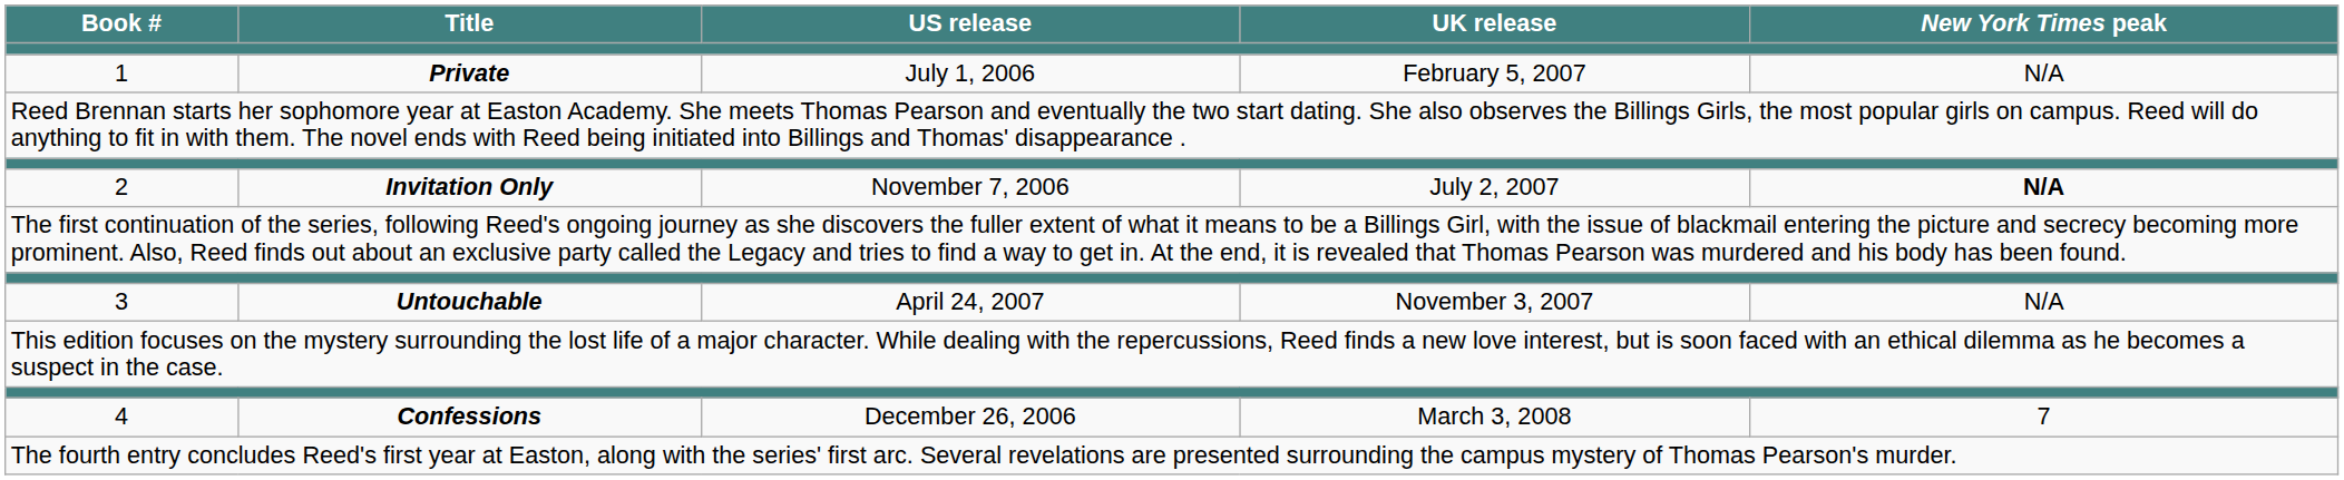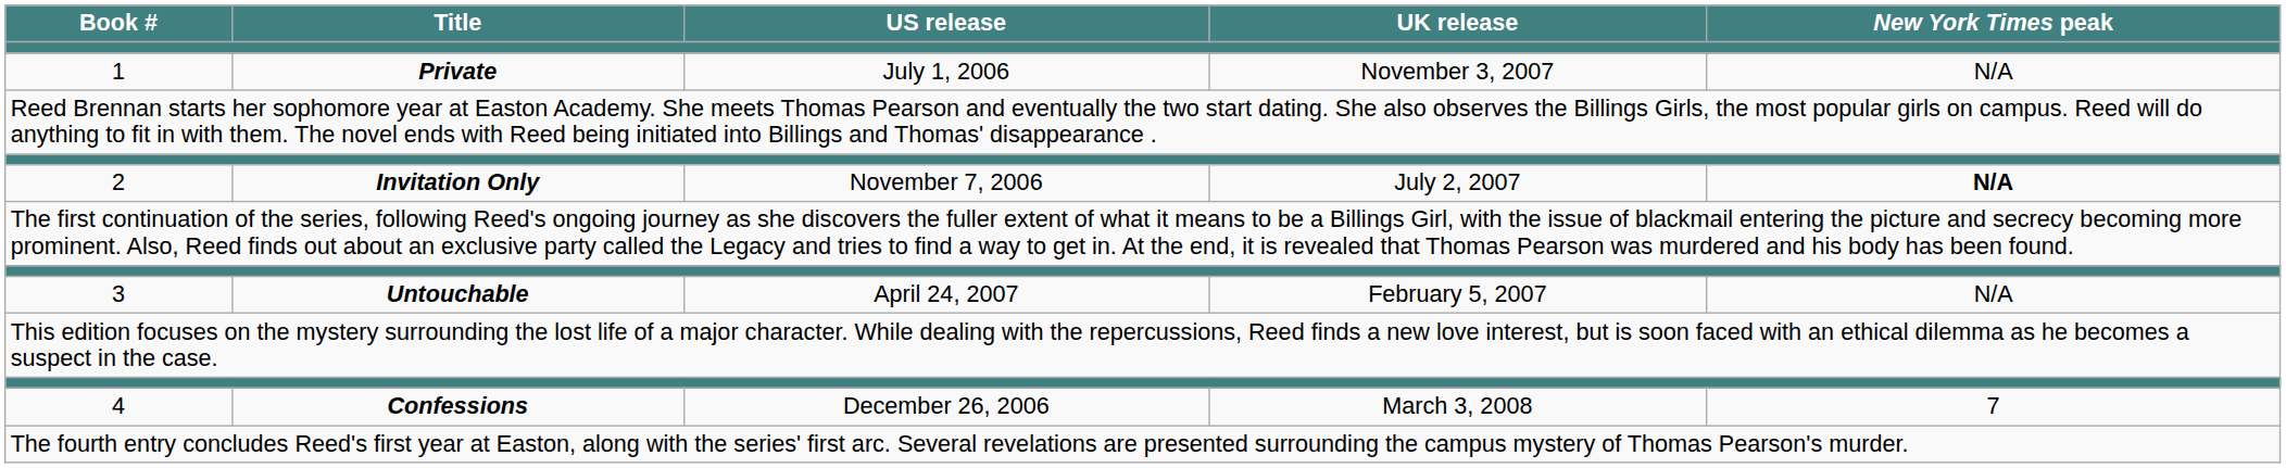 <table class="wikitable" style="width:98%; background-color:#FFFFF">
 <tr style="color:white">
 <th style="background-color: #408080;">Book #</th>
 <th style="background-color: #408080;">Title</th>
 <th style="background-color: #408080;">US release</th>
 <th style="background-color: #408080;">UK release</th>
 <th style="background-color: #408080;"><em>New York Times</em> peak</th>
 </tr>
 <tr>
 <td colspan="6" bgcolor="#408080"></td>
 </tr>
 <tr>
 <td align="center">1</td>
 <td align="center"><strong><em>Private</em></strong></td>
 <td align="center">July 1, 2006</td>
-<td align="center">February 5, 2007</td>
+<td align="center">November 3, 2007</td>
 <td align="center">N/A</td>
 </tr>
 <tr>
 <td colspan="6">Reed Brennan starts her sophomore year at Easton Academy. She meets Thomas Pearson and eventually the two start dating. She also observes the Billings Girls, the most popular girls on campus. Reed will do anything to fit in with them. The novel ends with Reed being initiated into Billings and Thomas' disappearance .</td>
 </tr>
 <tr>
 <td colspan="6" bgcolor="#408080"></td>
 </tr>
 <tr>
 <td align="center">2</td>
 <td align="center"><strong><em>Invitation Only</em></strong></td>
 <td align="center">November 7, 2006</td>
 <td align="center">July 2, 2007</td>
 <td align="center"><strong>N/A</strong></td>
 </tr>
 <tr>
 <td colspan="6">The first continuation of the series, following Reed's ongoing journey as she discovers the fuller extent of what it means to be a Billings Girl, with the issue of blackmail entering the picture and secrecy becoming more prominent. Also, Reed finds out about an exclusive party called the Legacy and tries to find a way to get in. At the end, it is revealed that Thomas Pearson was murdered and his body has been found.</td>
 </tr>
 <tr>
 <td colspan="6" bgcolor="#408080"></td>
 </tr>
 <tr>
 <td align="center">3</td>
 <td align="center"><strong><em>Untouchable</em></strong></td>
 <td align="center">April 24, 2007</td>
-<td align="center">November 3, 2007</td>
+<td align="center">February 5, 2007</td>
 <td align="center">N/A</td>
 </tr>
 <tr>
 <td colspan="6">This edition focuses on the mystery surrounding the lost life of a major character. While dealing with the repercussions, Reed finds a new love interest, but is soon faced with an ethical dilemma as he becomes a suspect in the case.</td>
 </tr>
 <tr>
 <td colspan="6" bgcolor="#408080"></td>
 </tr>
 <tr>
 <td align="center">4</td>
 <td align="center"><strong><em>Confessions</em></strong></td>
 <td align="center">December 26, 2006</td>
 <td align="center">March 3, 2008</td>
 <td align="center">7</td>
 </tr>
 <tr>
 <td colspan="6">The fourth entry concludes Reed's first year at Easton, along with the series' first arc. Several revelations are presented surrounding the campus mystery of Thomas Pearson's murder.</td>
 </tr>
 </table>
